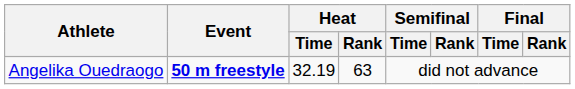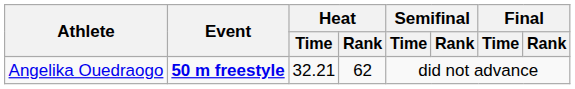 <table class=wikitable style="font-size:90%">
 <tr>
 <th rowspan="2">Athlete</th>
 <th rowspan="2">Event</th>
 <th colspan="2">Heat</th>
 <th colspan="2">Semifinal</th>
 <th colspan="2">Final</th>
 </tr>
 <tr style="font-size:95%">
 <th>Time</th>
 <th>Rank</th>
 <th>Time</th>
 <th>Rank</th>
 <th>Time</th>
 <th>Rank</th>
 </tr>
 <tr align=center>
 <td align=left><a href='#'>Angelika Ouedraogo</a></td>
 <td align=left><strong><a href='#'>50 m freestyle</a></strong></td>
-<td>32.19</td>
-<td>63</td>
+<td>32.21</td>
+<td>62</td>
 <td colspan=4>did not advance</td>
 </tr>
 </table>
